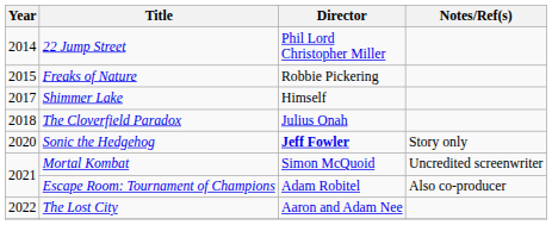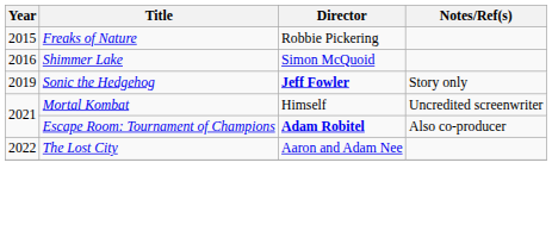 <table class="wikitable">
 <tr>
 <th>Year</th>
 <th>Title</th>
 <th>Director</th>
 <th>Notes/Ref(s)</th>
 </tr>
 <tr>
-<td>2014</td>
-<td><em><a href='#'>22 Jump Street</a></em></td>
-<td><a href='#'>Phil Lord<br>Christopher Miller</a></td>
-<td></td>
-</tr>
-<tr>
 <td>2015</td>
 <td><em><a href='#'>Freaks of Nature</a></em></td>
 <td>Robbie Pickering</td>
 <td></td>
 </tr>
 <tr>
-<td>2017</td>
+<td>2016</td>
 <td><em><a href='#'>Shimmer Lake</a></em></td>
-<td>Himself</td>
+<td><a href='#'>Simon McQuoid</a></td>
 <td></td>
 </tr>
 <tr>
-<td>2018</td>
-<td><em><a href='#'>The Cloverfield Paradox</a></em></td>
-<td><a href='#'>Julius Onah</a></td>
-<td></td>
-</tr>
-<tr>
-<td>2020</td>
+<td>2019</td>
 <td><em><a href='#'>Sonic the Hedgehog</a></em></td>
 <td><strong><a href='#'>Jeff Fowler</a></strong></td>
 <td>Story only</td>
 </tr>
 <tr>
 <td rowspan="2">2021</td>
 <td><em><a href='#'>Mortal Kombat</a></em></td>
-<td><a href='#'>Simon McQuoid</a></td>
+<td>Himself</td>
 <td>Uncredited screenwriter</td>
 </tr>
 <tr>
 <td><em><a href='#'>Escape Room: Tournament of Champions</a></em></td>
-<td><a href='#'>Adam Robitel</a></td>
+<td><strong><a href='#'>Adam Robitel</a></strong></td>
 <td>Also co-producer</td>
 </tr>
 <tr>
 <td>2022</td>
 <td><em><a href='#'>The Lost City</a></em></td>
 <td><a href='#'>Aaron and Adam Nee</a></td>
 <td></td>
 </tr>
 <tr>
 </tr>
 </table>
